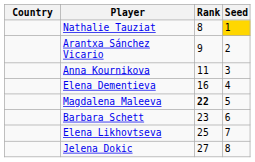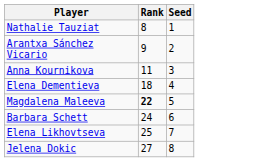 <table class="sortable wikitable">
 <tr>
-<th width="70">Country</th>
 <th width="175">Player</th>
 <th>Rank</th>
 <th>Seed</th>
 </tr>
 <tr>
-<td></td>
 <td><a href='#'>Nathalie Tauziat</a></td>
 <td>8</td>
-<td style="background: gold;">1</td>
+<td>1</td>
 </tr>
 <tr>
-<td></td>
 <td><a href='#'>Arantxa Sánchez Vicario</a></td>
 <td>9</td>
 <td>2</td>
 </tr>
 <tr>
-<td></td>
 <td><a href='#'>Anna Kournikova</a></td>
 <td>11</td>
 <td>3</td>
 </tr>
 <tr>
-<td></td>
 <td><a href='#'>Elena Dementieva</a></td>
-<td>16</td>
+<td>18</td>
 <td>4</td>
 </tr>
 <tr>
-<td></td>
 <td><a href='#'>Magdalena Maleeva</a></td>
 <td><strong>22</strong></td>
 <td>5</td>
 </tr>
 <tr>
-<td></td>
 <td><a href='#'>Barbara Schett</a></td>
-<td>23</td>
+<td>24</td>
 <td>6</td>
 </tr>
 <tr>
-<td></td>
 <td><a href='#'>Elena Likhovtseva</a></td>
 <td>25</td>
 <td>7</td>
 </tr>
 <tr>
-<td></td>
 <td><a href='#'>Jelena Dokic</a></td>
 <td>27</td>
 <td>8</td>
 </tr>
 </table>
